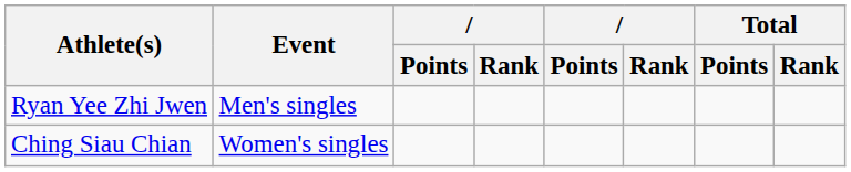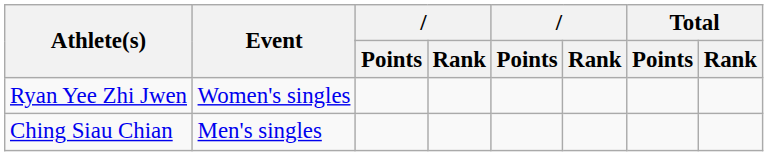 <table class="wikitable">
 <tr>
 <th rowspan="2">Athlete(s)</th>
 <th rowspan="2">Event</th>
 <th colspan="2">/</th>
 <th colspan="2">/</th>
 <th colspan="2">Total</th>
 </tr>
 <tr>
 <th>Points</th>
 <th>Rank</th>
 <th>Points</th>
 <th>Rank</th>
 <th>Points</th>
 <th>Rank</th>
 </tr>
 <tr>
 <td><a href='#'>Ryan Yee Zhi Jwen</a></td>
-<td><a href='#'>Men's singles</a></td>
+<td><a href='#'>Women's singles</a></td>
 <td></td>
 <td></td>
 <td></td>
 <td></td>
 <td></td>
 <td></td>
 </tr>
 <tr>
 <td><a href='#'>Ching Siau Chian</a></td>
-<td><a href='#'>Women's singles</a></td>
+<td><a href='#'>Men's singles</a></td>
 <td></td>
 <td></td>
 <td></td>
 <td></td>
 <td></td>
 <td></td>
 </tr>
 </table>
